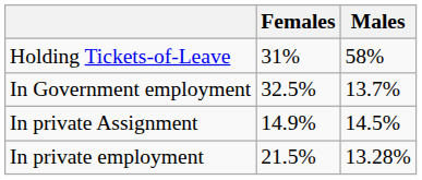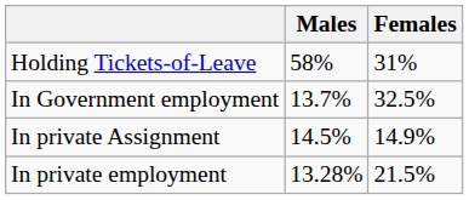 <table class="wikitable">
 <tr>
 <th></th>
+<th>Males</th>
 <th>Females</th>
-<th>Males</th>
 </tr>
 <tr>
 <td>Holding <a href='#'>Tickets-of-Leave</a></td>
+<td>58%</td>
 <td>31%</td>
-<td>58%</td>
 </tr>
 <tr>
 <td>In Government employment</td>
+<td>13.7%</td>
 <td>32.5%</td>
-<td>13.7%</td>
 </tr>
 <tr>
 <td>In private Assignment</td>
+<td>14.5%</td>
 <td>14.9%</td>
-<td>14.5%</td>
 </tr>
 <tr>
 <td>In private employment</td>
+<td>13.28%</td>
 <td>21.5%</td>
-<td>13.28%</td>
 </tr>
 </table>
